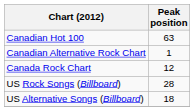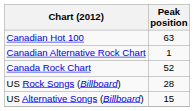 <table class="wikitable sortable">
 <tr>
 <th>Chart (2012)</th>
 <th>Peak<br>position</th>
 </tr>
 <tr>
 <td><a href='#'>Canadian Hot 100</a></td>
 <td align="center">63</td>
 </tr>
 <tr>
 <td><a href='#'>Canadian Alternative Rock Chart</a></td>
 <td align="center">1</td>
 </tr>
 <tr>
 <td><a href='#'>Canada Rock Chart</a></td>
-<td align="center">12</td>
+<td align="center">52</td>
 </tr>
 <tr>
 <td align="left">US <a href='#'>Rock Songs</a> (<em><a href='#'>Billboard</a></em>)</td>
 <td align="center">28</td>
 </tr>
 <tr>
 <td align="left">US <a href='#'>Alternative Songs</a> (<em><a href='#'>Billboard</a></em>)</td>
-<td align="center">18</td>
+<td align="center">15</td>
 </tr>
 <tr>
 </tr>
 </table>
